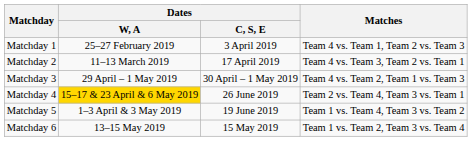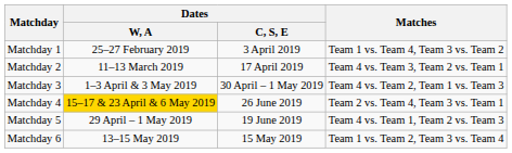 <table class="wikitable" style="text-align:center">
 <tr>
 <th rowspan=2>Matchday</th>
 <th colspan=2>Dates</th>
 <th rowspan=2>Matches</th>
 </tr>
 <tr>
 <th>W, A</th>
 <th>C, S, E</th>
 </tr>
 <tr>
 <td>Matchday 1</td>
 <td>25–27 February 2019</td>
 <td>3 April 2019</td>
-<td>Team 4 vs. Team 1, Team 2 vs. Team 3</td>
+<td>Team 1 vs. Team 4, Team 3 vs. Team 2</td>
 </tr>
 <tr>
 <td>Matchday 2</td>
 <td>11–13 March 2019</td>
 <td>17 April 2019</td>
 <td>Team 4 vs. Team 3, Team 2 vs. Team 1</td>
 </tr>
 <tr>
 <td>Matchday 3</td>
-<td>29 April – 1 May 2019</td>
+<td>1–3 April & 3 May 2019</td>
 <td>30 April – 1 May 2019</td>
 <td>Team 4 vs. Team 2, Team 1 vs. Team 3</td>
 </tr>
 <tr>
 <td>Matchday 4</td>
 <td style="background: gold;">15–17 & 23 April & 6 May 2019</td>
 <td>26 June 2019</td>
 <td>Team 2 vs. Team 4, Team 3 vs. Team 1</td>
 </tr>
 <tr>
 <td>Matchday 5</td>
-<td>1–3 April & 3 May 2019</td>
+<td>29 April – 1 May 2019</td>
 <td>19 June 2019</td>
-<td>Team 1 vs. Team 4, Team 3 vs. Team 2</td>
+<td>Team 4 vs. Team 1, Team 2 vs. Team 3</td>
 </tr>
 <tr>
 <td>Matchday 6</td>
 <td>13–15 May 2019</td>
 <td>15 May 2019</td>
 <td>Team 1 vs. Team 2, Team 3 vs. Team 4</td>
 </tr>
 </table>
